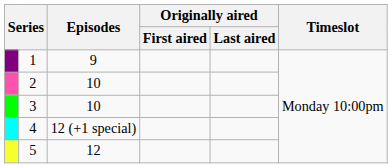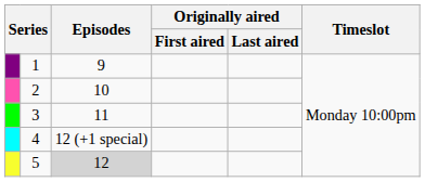 <table class="wikitable plainrowheaders" style="text-align:center;">
 <tr>
 <th colspan="2" rowspan="2">Series</th>
 <th rowspan="2">Episodes</th>
 <th colspan="2">Originally aired</th>
 <th rowspan="2">Timeslot</th>
 </tr>
 <tr>
 <th>First aired</th>
 <th>Last aired</th>
 </tr>
 <tr>
 <td style="background:#800080;"></td>
 <td>1</td>
 <td>9</td>
 <td style="padding: 0 8px;"><br></td>
 <td style="padding: 0 8px;"><br></td>
 <td rowspan="5">Monday 10:00pm</td>
 </tr>
 <tr>
 <td style="background:#FF52AF;"></td>
 <td>2</td>
 <td>10</td>
 <td style="padding: 0 8px;"><br></td>
 <td style="padding: 0 8px;"><br></td>
 </tr>
 <tr>
 <td style="background:#00FF00;"></td>
 <td>3</td>
-<td>10</td>
+<td>11</td>
 <td style="padding: 0 8px;"><br></td>
 <td style="padding: 0 8px;"><br></td>
 </tr>
 <tr>
 <td style="background:#00FFFF;"></td>
 <td>4</td>
 <td>12 (+1 special)</td>
 <td style="padding: 0 8px;"><br></td>
 <td style="padding: 0 8px;"><br></td>
 </tr>
 <tr>
 <td style="background:#F7FE2E;"></td>
 <td>5</td>
-<td>12</td>
+<td style="background: lightgrey;">12</td>
 <td style="padding: 0 8px;"><br></td>
 <td style="padding: 0 8px;"><br></td>
 </tr>
 </table>
